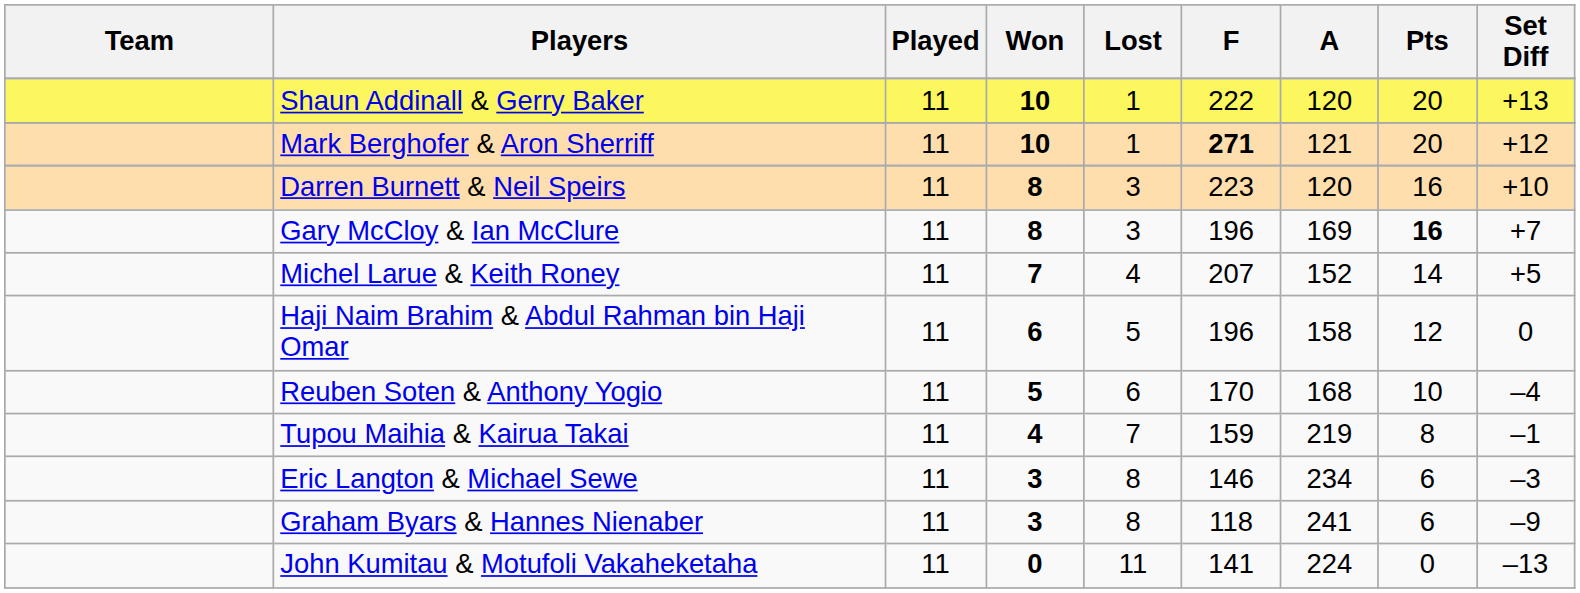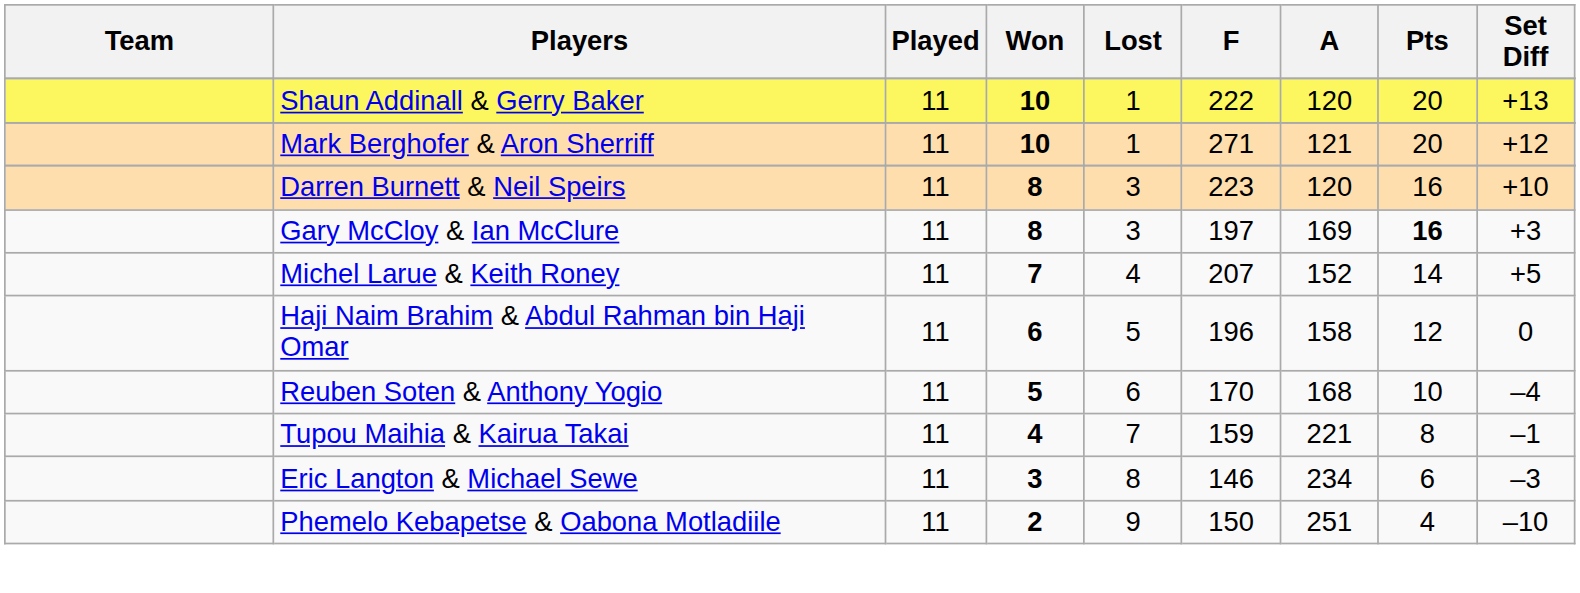 <table class=wikitable style="text-align:center">
 <tr>
 <th width=150>Team</th>
 <th width=350>Players</th>
 <th width=50>Played</th>
 <th width=50>Won</th>
 <th width=50>Lost</th>
 <th width=50>F</th>
 <th width=50>A</th>
 <th width=50>Pts</th>
 <th width=50>Set Diff</th>
 </tr>
 <tr>
 </tr>
 <tr bgcolor=FCF75E>
 <td align=left></td>
 <td align=left><a href='#'>Shaun Addinall</a> & <a href='#'>Gerry Baker</a></td>
 <td>11</td>
 <td><strong>10</strong></td>
 <td>1</td>
 <td>222</td>
 <td>120</td>
 <td>20</td>
 <td>+13</td>
 </tr>
 <tr>
 </tr>
 <tr bgcolor=FFDEAD>
 <td align=left></td>
 <td align=left><a href='#'>Mark Berghofer</a> & <a href='#'>Aron Sherriff</a></td>
 <td>11</td>
 <td><strong>10</strong></td>
 <td>1</td>
-<td><strong>271</strong></td>
+<td>271</td>
 <td>121</td>
 <td>20</td>
 <td>+12</td>
 </tr>
 <tr>
 </tr>
 <tr bgcolor=FFDEAD>
 <td align=left></td>
 <td align=left><a href='#'>Darren Burnett</a> & <a href='#'>Neil Speirs</a></td>
 <td>11</td>
 <td><strong>8</strong></td>
 <td>3</td>
 <td>223</td>
 <td>120</td>
 <td>16</td>
 <td>+10</td>
 </tr>
 <tr>
 <td align=left></td>
 <td align=left><a href='#'>Gary McCloy</a> & <a href='#'>Ian McClure</a></td>
 <td>11</td>
 <td><strong>8</strong></td>
 <td>3</td>
-<td>196</td>
+<td>197</td>
 <td>169</td>
 <td><strong>16</strong></td>
-<td>+7</td>
+<td>+3</td>
 </tr>
 <tr>
 <td align=left></td>
 <td align=left><a href='#'>Michel Larue</a> & <a href='#'>Keith Roney</a></td>
 <td>11</td>
 <td><strong>7</strong></td>
 <td>4</td>
 <td>207</td>
 <td>152</td>
 <td>14</td>
 <td>+5</td>
 </tr>
 <tr>
 <td align=left></td>
 <td align=left><a href='#'>Haji Naim Brahim</a> & <a href='#'>Abdul Rahman bin Haji Omar</a></td>
 <td>11</td>
 <td><strong>6</strong></td>
 <td>5</td>
 <td>196</td>
 <td>158</td>
 <td>12</td>
 <td>0</td>
 </tr>
 <tr>
 <td align=left></td>
 <td align=left><a href='#'>Reuben Soten</a> & <a href='#'>Anthony Yogio</a></td>
 <td>11</td>
 <td><strong>5</strong></td>
 <td>6</td>
 <td>170</td>
 <td>168</td>
 <td>10</td>
 <td>–4</td>
 </tr>
 <tr>
 <td align=left></td>
 <td align=left><a href='#'>Tupou Maihia</a> & <a href='#'>Kairua Takai</a></td>
 <td>11</td>
 <td><strong>4</strong></td>
 <td>7</td>
 <td>159</td>
-<td>219</td>
+<td>221</td>
 <td>8</td>
 <td>–1</td>
 </tr>
 <tr>
 <td align=left></td>
 <td align=left><a href='#'>Eric Langton</a> & <a href='#'>Michael Sewe</a></td>
 <td>11</td>
 <td><strong>3</strong></td>
 <td>8</td>
 <td>146</td>
 <td>234</td>
 <td>6</td>
 <td>–3</td>
 </tr>
 <tr>
 <td align=left></td>
-<td align=left><a href='#'>Graham Byars</a> & <a href='#'>Hannes Nienaber</a></td>
+<td align=left><a href='#'>Phemelo Kebapetse</a> & <a href='#'>Oabona Motladiile</a></td>
 <td>11</td>
-<td><strong>3</strong></td>
-<td>8</td>
-<td>118</td>
-<td>241</td>
-<td>6</td>
-<td>–9</td>
-</tr>
-<tr>
-<td align=left></td>
-<td align=left><a href='#'>John Kumitau</a> & <a href='#'>Motufoli Vakaheketaha</a></td>
-<td>11</td>
-<td><strong>0</strong></td>
-<td>11</td>
-<td>141</td>
-<td>224</td>
-<td>0</td>
-<td>–13</td>
+<td><strong>2</strong></td>
+<td>9</td>
+<td>150</td>
+<td>251</td>
+<td>4</td>
+<td>–10</td>
 </tr>
 </table>
